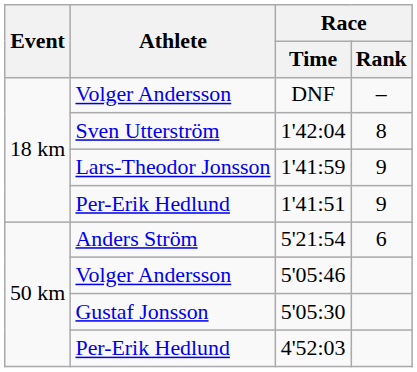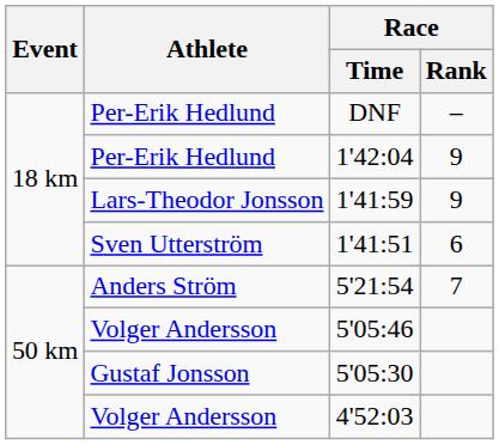 <table class="wikitable" border="1" style="font-size:90%">
 <tr>
 <th rowspan=2>Event</th>
 <th rowspan=2>Athlete</th>
 <th colspan=2>Race</th>
 </tr>
 <tr>
 <th>Time</th>
 <th>Rank</th>
 </tr>
 <tr>
 <td rowspan=4>18 km</td>
-<td><a href='#'>Volger Andersson</a></td>
+<td><a href='#'>Per-Erik Hedlund</a></td>
 <td align=center>DNF</td>
 <td align=center>–</td>
 </tr>
 <tr>
-<td><a href='#'>Sven Utterström</a></td>
+<td><a href='#'>Per-Erik Hedlund</a></td>
 <td align=center>1'42:04</td>
-<td align=center>8</td>
+<td align=center>9</td>
 </tr>
 <tr>
 <td><a href='#'>Lars-Theodor Jonsson</a></td>
 <td align=center>1'41:59</td>
 <td align=center>9</td>
 </tr>
 <tr>
-<td><a href='#'>Per-Erik Hedlund</a></td>
+<td><a href='#'>Sven Utterström</a></td>
 <td align=center>1'41:51</td>
-<td align=center>9</td>
+<td align=center>6</td>
 </tr>
 <tr>
 <td rowspan=4>50 km</td>
 <td><a href='#'>Anders Ström</a></td>
 <td align=center>5'21:54</td>
-<td align=center>6</td>
+<td align=center>7</td>
 </tr>
 <tr>
 <td><a href='#'>Volger Andersson</a></td>
 <td align=center>5'05:46</td>
 <td align=center></td>
 </tr>
 <tr>
 <td><a href='#'>Gustaf Jonsson</a></td>
 <td align=center>5'05:30</td>
 <td align=center></td>
 </tr>
 <tr>
-<td><a href='#'>Per-Erik Hedlund</a></td>
+<td><a href='#'>Volger Andersson</a></td>
 <td align=center>4'52:03</td>
 <td align=center></td>
 </tr>
 </table>
